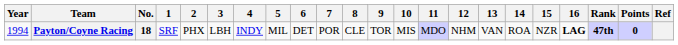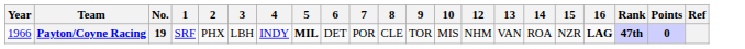 <table class="wikitable" style="text-align:center; font-size:85%">
 <tr>
 <th>Year</th>
 <th>Team</th>
 <th>No.</th>
 <th>1</th>
 <th>2</th>
 <th>3</th>
 <th>4</th>
 <th>5</th>
 <th>6</th>
 <th>7</th>
 <th>8</th>
 <th>9</th>
 <th>10</th>
-<th>11</th>
 <th>12</th>
 <th>13</th>
 <th>14</th>
 <th>15</th>
 <th>16</th>
 <th>Rank</th>
 <th>Points</th>
 <th>Ref</th>
 </tr>
 <tr>
-<td><a href='#'>1994</a></td>
+<td><a href='#'>1966</a></td>
 <th nowrap><a href='#'>Payton/Coyne Racing</a></th>
-<th>18</th>
+<th>19</th>
 <td><a href='#'>SRF</a></td>
 <td>PHX</td>
 <td>LBH</td>
 <td><a href='#'>INDY</a></td>
-<td>MIL</td>
+<td><strong>MIL</strong></td>
 <td>DET</td>
 <td>POR</td>
 <td>CLE</td>
 <td>TOR</td>
 <td>MIS</td>
-<td style="background:#cfcfff;">MDO<br></td>
 <td>NHM</td>
 <td>VAN</td>
 <td>ROA</td>
 <td>NZR</td>
 <td><strong>LAG</strong></td>
 <td style="background:#cfcfff;"><strong>47th</strong></td>
 <td style="background:#cfcfff;"><strong>0</strong></td>
 <th></th>
 </tr>
 </table>
